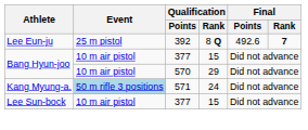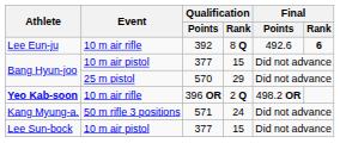 <table class="wikitable" style="font-size:90%">
 <tr>
 <th rowspan="2">Athlete</th>
 <th rowspan="2">Event</th>
 <th colspan=2>Qualification</th>
 <th colspan=2>Final</th>
 </tr>
 <tr style="font-size:95%">
 <th>Points</th>
 <th>Rank</th>
 <th>Points</th>
 <th>Rank</th>
 </tr>
 <tr align=center>
 <td align=left><a href='#'>Lee Eun-ju</a></td>
-<td align=left><a href='#'>25 m pistol</a></td>
+<td align=left><a href='#'>10 m air rifle</a></td>
 <td>392</td>
 <td>8 <strong>Q</strong></td>
 <td>492.6</td>
-<td><strong>7</strong></td>
+<td><strong>6</strong></td>
 </tr>
 <tr align=center>
 <td align=left rowspan=2><a href='#'>Bang Hyun-joo</a></td>
 <td align=left><a href='#'>10 m air pistol</a></td>
 <td>377</td>
 <td>15</td>
 <td colspan=2>Did not advance</td>
 </tr>
 <tr align=center>
-<td align=left><a href='#'>10 m air pistol</a></td>
+<td align=left><a href='#'>25 m pistol</a></td>
 <td>570</td>
 <td>29</td>
 <td colspan=2>Did not advance</td>
 </tr>
 <tr align=center>
+<td align=left><strong><a href='#'>Yeo Kab-soon</a></strong></td>
+<td align=left><a href='#'>10 m air rifle</a></td>
+<td>396 <strong>OR</strong></td>
+<td>2 <strong>Q</strong></td>
+<td>498.2 <strong>OR</strong></td>
+<td></td>
+</tr>
+<tr align=center>
 <td align=left><a href='#'>Kang Myung-a.</a></td>
-<td align=left style="background: lightblue;"><a href='#'>50 m rifle 3 positions</a></td>
+<td align=left><a href='#'>50 m rifle 3 positions</a></td>
 <td>571</td>
 <td>24</td>
 <td colspan=2>Did not advance</td>
 </tr>
 <tr align=center>
 <td align=left><a href='#'>Lee Sun-bock</a></td>
 <td align=left><a href='#'>10 m air pistol</a></td>
 <td>377</td>
 <td>15</td>
 <td colspan=2>Did not advance</td>
 </tr>
 </table>
